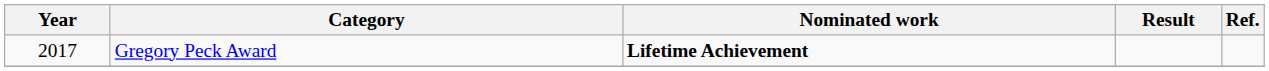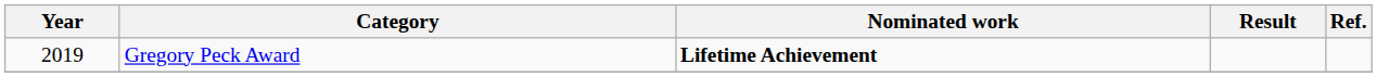 <table class=wikitable>
 <tr>
 <th scope="col" style="width:5em;">Year</th>
 <th scope="col" style="width:26em;">Category</th>
 <th scope="col" style="width:25em;">Nominated work</th>
 <th scope="col" style="width:5em;">Result</th>
 <th>Ref.</th>
 </tr>
 <tr>
-<td style="text-align:center;">2017</td>
+<td style="text-align:center;">2019</td>
 <td><a href='#'>Gregory Peck Award</a></td>
 <td><strong>Lifetime Achievement</strong></td>
 <td></td>
 <td></td>
 </tr>
 <tr>
 </tr>
 </table>
